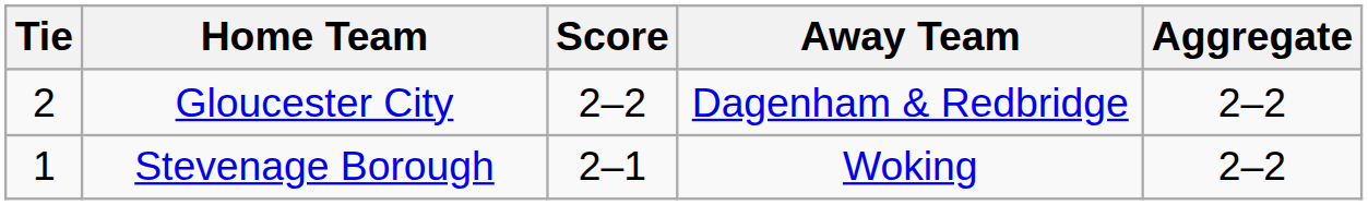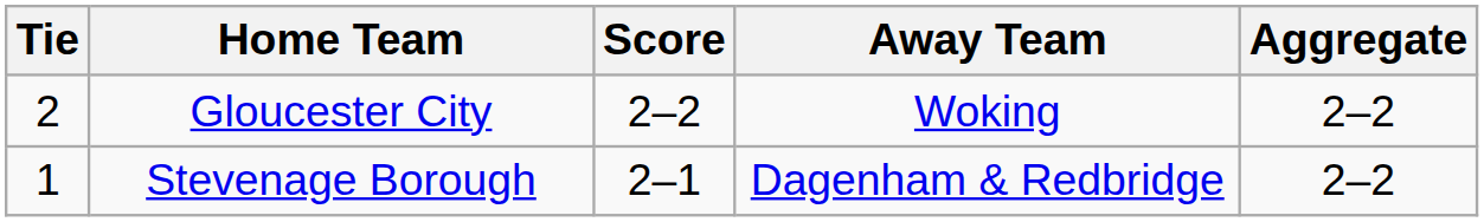 <table class="wikitable" style="text-align:center;">
 <tr>
 <th width=20>Tie</th>
 <th width=175>Home Team</th>
 <th width=20>Score</th>
 <th width=175>Away Team</th>
 <th width=20>Aggregate</th>
 </tr>
 <tr>
 <td>2</td>
 <td><a href='#'>Gloucester City</a></td>
 <td>2–2</td>
-<td><a href='#'>Dagenham & Redbridge</a></td>
+<td><a href='#'>Woking</a></td>
 <td>2–2</td>
 </tr>
 <tr>
 <td>1</td>
 <td><a href='#'>Stevenage Borough</a></td>
 <td>2–1</td>
-<td><a href='#'>Woking</a></td>
+<td><a href='#'>Dagenham & Redbridge</a></td>
 <td>2–2</td>
 </tr>
 </table>
